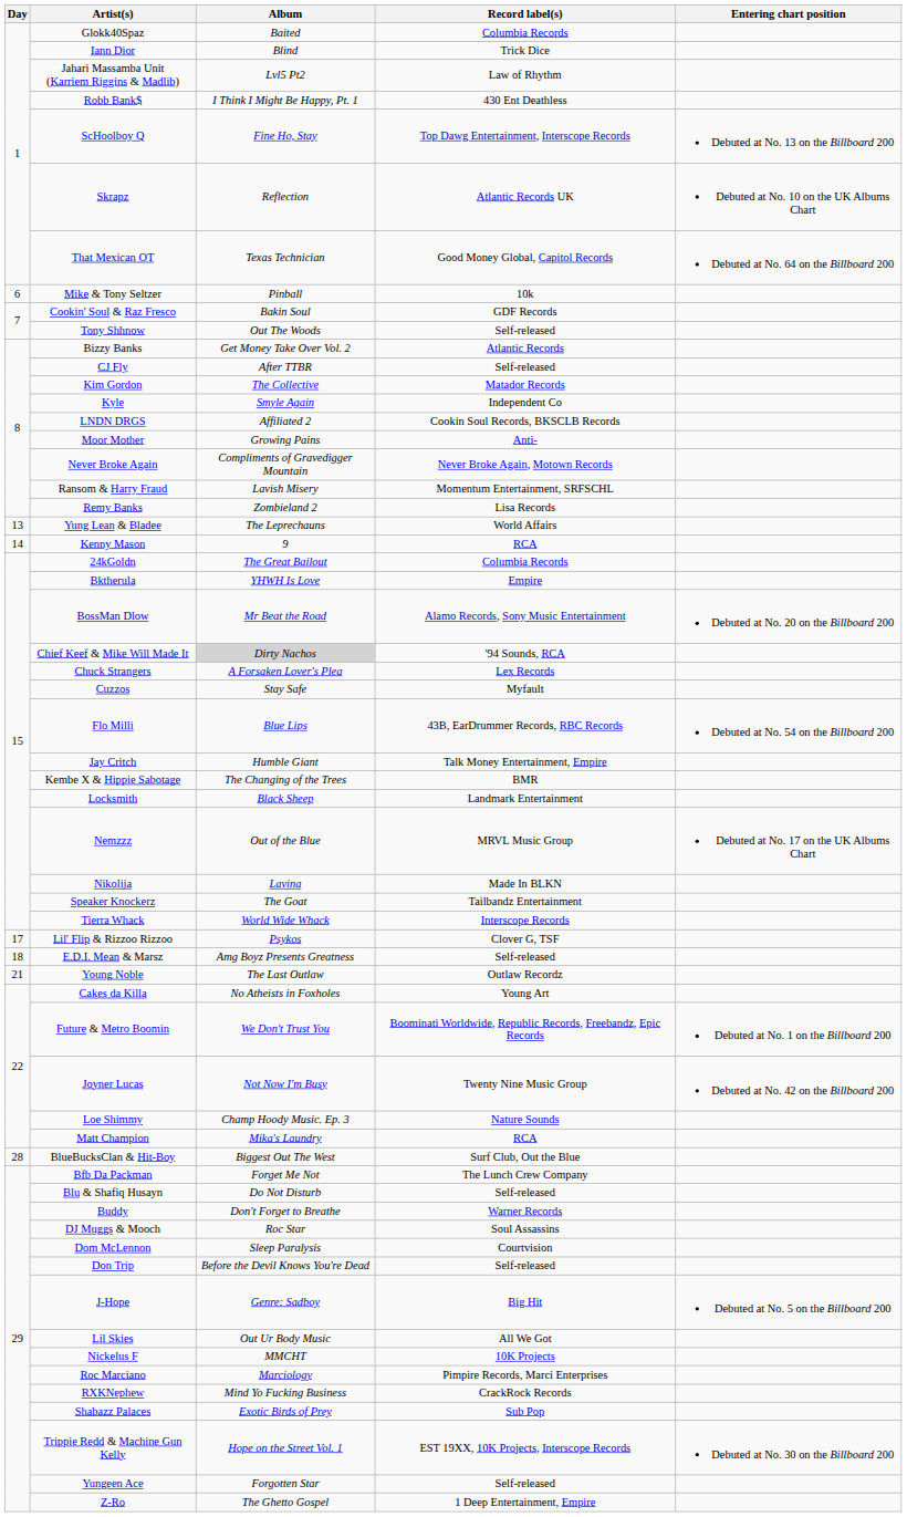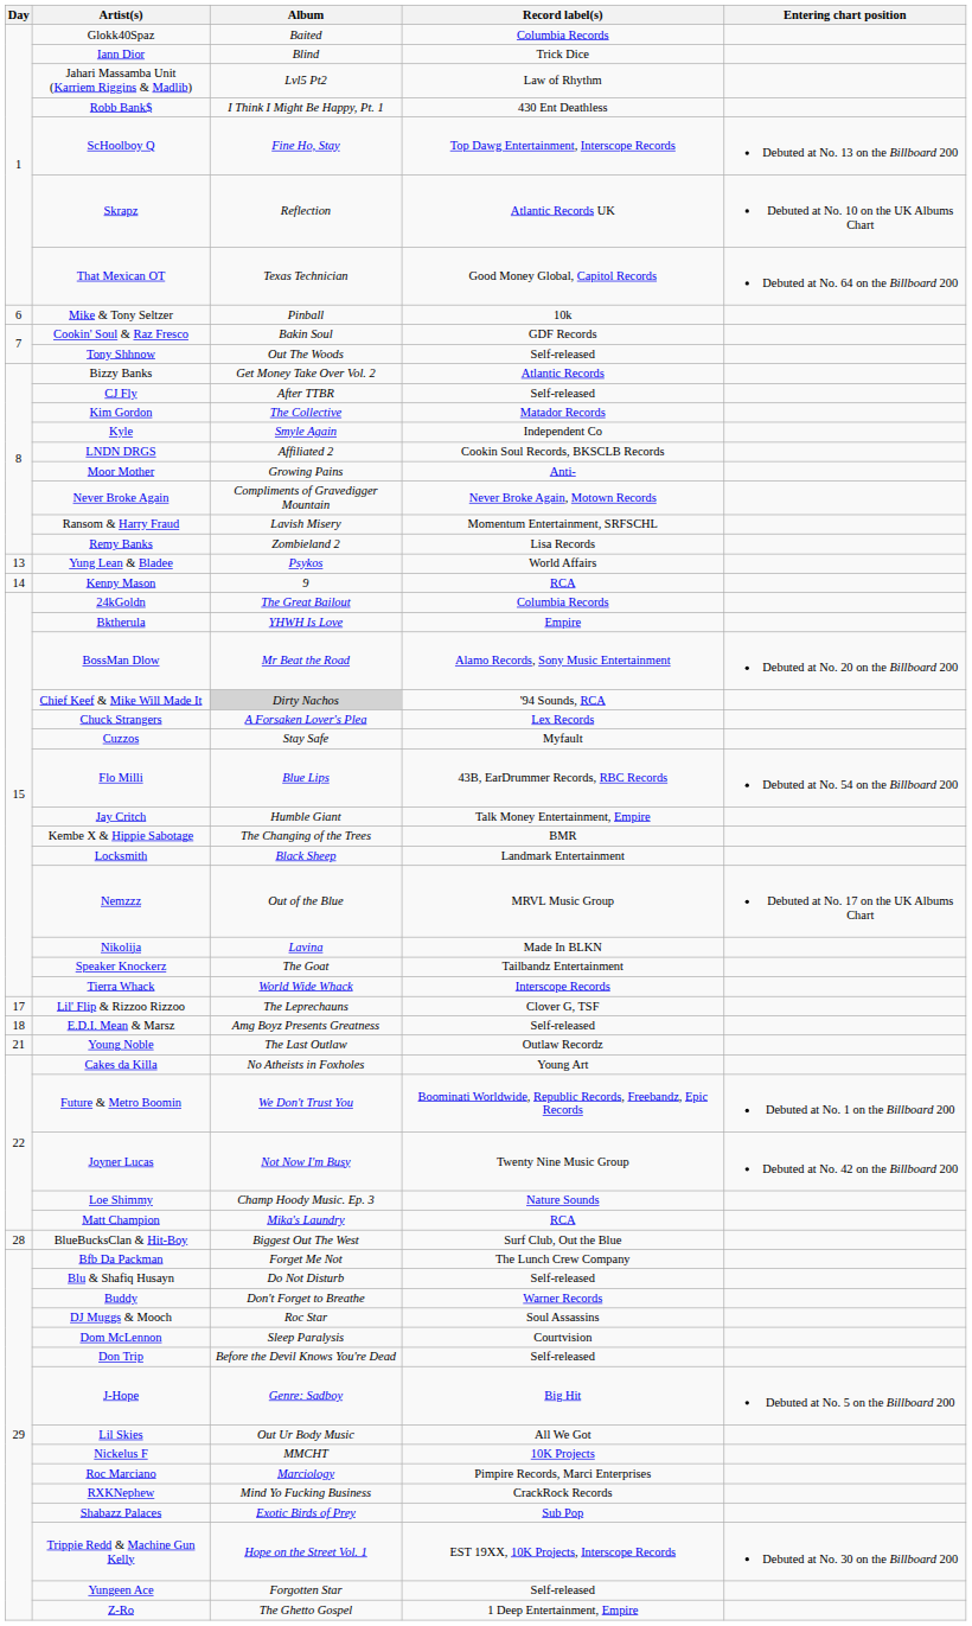 <table class="wikitable" style="text-align:center;">
 <tr>
 <th scope="col">Day</th>
 <th scope="col">Artist(s)</th>
 <th scope="col">Album</th>
 <th scope="col">Record label(s)</th>
 <th scope="col">Entering chart position</th>
 </tr>
 <tr>
 <td rowspan="7">1</td>
 <td>Glokk40Spaz</td>
 <td><em>Baited</em></td>
 <td><a href='#'>Columbia Records</a></td>
 <td></td>
 </tr>
 <tr>
 <td><a href='#'>Iann Dior</a></td>
 <td><em>Blind</em></td>
 <td>Trick Dice</td>
 <td></td>
 </tr>
 <tr>
 <td>Jahari Massamba Unit <br> (<a href='#'>Karriem Riggins</a> & <a href='#'>Madlib</a>)</td>
 <td><em>Lvl5 Pt2</em></td>
 <td>Law of Rhythm</td>
 <td></td>
 </tr>
 <tr>
 <td><a href='#'>Robb Bank$</a></td>
 <td><em>I Think I Might Be Happy, Pt. 1</em></td>
 <td>430 Ent Deathless</td>
 <td></td>
 </tr>
 <tr>
 <td><a href='#'>ScHoolboy Q</a></td>
 <td><em><a href='#'>Fine Ho, Stay</a></em></td>
 <td><a href='#'>Top Dawg Entertainment</a>, <a href='#'>Interscope Records</a></td>
 <td><br><ul><li>Debuted at No. 13 on the <em>Billboard</em> 200</li></ul></td>
 </tr>
 <tr>
 <td><a href='#'>Skrapz</a></td>
 <td><em>Reflection</em></td>
 <td><a href='#'>Atlantic Records</a> UK</td>
 <td><br><ul><li>Debuted at No. 10 on the UK Albums Chart</li></ul></td>
 </tr>
 <tr>
 <td><a href='#'>That Mexican OT</a></td>
 <td><em>Texas Technician</em></td>
 <td>Good Money Global, <a href='#'>Capitol Records</a></td>
 <td><br><ul><li>Debuted at No. 64 on the <em>Billboard</em> 200</li></ul></td>
 </tr>
 <tr>
 <td>6</td>
 <td><a href='#'>Mike</a> & Tony Seltzer</td>
 <td><em>Pinball</em></td>
 <td>10k</td>
 <td></td>
 </tr>
 <tr>
 <td rowspan="2">7</td>
 <td><a href='#'>Cookin' Soul</a> & <a href='#'>Raz Fresco</a></td>
 <td><em>Bakin Soul</em></td>
 <td>GDF Records</td>
 <td></td>
 </tr>
 <tr>
 <td><a href='#'>Tony Shhnow</a></td>
 <td><em>Out The Woods</em></td>
 <td>Self-released</td>
 <td></td>
 </tr>
 <tr>
 <td rowspan="9">8</td>
 <td>Bizzy Banks</td>
 <td><em>Get Money Take Over Vol. 2</em></td>
 <td><a href='#'>Atlantic Records</a></td>
 <td></td>
 </tr>
 <tr>
 <td><a href='#'>CJ Fly</a></td>
 <td><em>After TTBR</em></td>
 <td>Self-released</td>
 <td></td>
 </tr>
 <tr>
 <td><a href='#'>Kim Gordon</a></td>
 <td><em><a href='#'>The Collective</a></em></td>
 <td><a href='#'>Matador Records</a></td>
 <td></td>
 </tr>
 <tr>
 <td><a href='#'>Kyle</a></td>
 <td><em><a href='#'>Smyle Again</a></em></td>
 <td>Independent Co</td>
 <td></td>
 </tr>
 <tr>
 <td><a href='#'>LNDN DRGS</a></td>
 <td><em>Affiliated 2</em></td>
 <td>Cookin Soul Records, BKSCLB Records</td>
 <td></td>
 </tr>
 <tr>
 <td><a href='#'>Moor Mother</a></td>
 <td><em>Growing Pains</em></td>
 <td><a href='#'>Anti-</a></td>
 <td></td>
 </tr>
 <tr>
 <td><a href='#'>Never Broke Again</a></td>
 <td><em>Compliments of Gravedigger Mountain</em></td>
 <td><a href='#'>Never Broke Again</a>, <a href='#'>Motown Records</a></td>
 <td></td>
 </tr>
 <tr>
 <td>Ransom & <a href='#'>Harry Fraud</a></td>
 <td><em>Lavish Misery</em></td>
 <td>Momentum Entertainment, SRFSCHL</td>
 <td></td>
 </tr>
 <tr>
 <td><a href='#'>Remy Banks</a></td>
 <td><em>Zombieland 2</em></td>
 <td>Lisa Records</td>
 <td></td>
 </tr>
 <tr>
 <td>13</td>
 <td><a href='#'>Yung Lean</a> & <a href='#'>Bladee</a></td>
-<td><em>The Leprechauns</em></td>
+<td><em><a href='#'>Psykos</a></em></td>
 <td>World Affairs</td>
 <td></td>
 </tr>
 <tr>
 <td>14</td>
 <td><a href='#'>Kenny Mason</a></td>
 <td><em>9</em></td>
 <td><a href='#'>RCA</a></td>
 <td></td>
 </tr>
 <tr>
 <td rowspan="14">15</td>
 <td><a href='#'>24kGoldn</a></td>
 <td><em><a href='#'>The Great Bailout</a></em></td>
 <td><a href='#'>Columbia Records</a></td>
 <td></td>
 </tr>
 <tr>
 <td><a href='#'>Bktherula</a></td>
 <td><em><a href='#'>YHWH Is Love</a></em></td>
 <td><a href='#'>Empire</a></td>
 <td></td>
 </tr>
 <tr>
 <td><a href='#'>BossMan Dlow</a></td>
 <td><em><a href='#'>Mr Beat the Road</a></em></td>
 <td><a href='#'>Alamo Records</a>, <a href='#'>Sony Music Entertainment</a></td>
 <td><br><ul><li>Debuted at No. 20 on the <em>Billboard</em> 200</li></ul></td>
 </tr>
 <tr>
 <td><a href='#'>Chief Keef</a> & <a href='#'>Mike Will Made It</a></td>
 <td style="background: lightgrey;"><em>Dirty Nachos</em></td>
 <td>'94 Sounds, <a href='#'>RCA</a></td>
 <td></td>
 </tr>
 <tr>
 <td><a href='#'>Chuck Strangers</a></td>
 <td><em><a href='#'>A Forsaken Lover's Plea</a></em></td>
 <td><a href='#'>Lex Records</a></td>
 <td></td>
 </tr>
 <tr>
 <td><a href='#'>Cuzzos</a></td>
 <td><em>Stay Safe</em></td>
 <td>Myfault</td>
 <td></td>
 </tr>
 <tr>
 <td><a href='#'>Flo Milli</a></td>
 <td><em><a href='#'>Blue Lips</a></em></td>
 <td>43B, EarDrummer Records, <a href='#'>RBC Records</a></td>
 <td><br><ul><li>Debuted at No. 54 on the <em>Billboard</em> 200</li></ul></td>
 </tr>
 <tr>
 <td><a href='#'>Jay Critch</a></td>
 <td><em>Humble Giant</em></td>
 <td>Talk Money Entertainment, <a href='#'>Empire</a></td>
 <td></td>
 </tr>
 <tr>
 <td>Kembe X & <a href='#'>Hippie Sabotage</a></td>
 <td><em>The Changing of the Trees</em></td>
 <td>BMR</td>
 <td></td>
 </tr>
 <tr>
 <td><a href='#'>Locksmith</a></td>
 <td><em><a href='#'>Black Sheep</a></em></td>
 <td>Landmark Entertainment</td>
 <td></td>
 </tr>
 <tr>
 <td><a href='#'>Nemzzz</a></td>
 <td><em>Out of the Blue</em></td>
 <td>MRVL Music Group</td>
 <td><br><ul><li>Debuted at No. 17 on the UK Albums Chart</li></ul></td>
 </tr>
 <tr>
 <td><a href='#'>Nikolija</a></td>
 <td><em><a href='#'>Lavina</a></em></td>
 <td>Made In BLKN</td>
 <td></td>
 </tr>
 <tr>
 <td><a href='#'>Speaker Knockerz</a></td>
 <td><em>The Goat</em></td>
 <td>Tailbandz Entertainment</td>
 <td></td>
 </tr>
 <tr>
 <td><a href='#'>Tierra Whack</a></td>
 <td><em><a href='#'>World Wide Whack</a></em></td>
 <td><a href='#'>Interscope Records</a></td>
 <td></td>
 </tr>
 <tr>
 <td>17</td>
 <td><a href='#'>Lil' Flip</a> & Rizzoo Rizzoo</td>
-<td><em><a href='#'>Psykos</a></em></td>
+<td><em>The Leprechauns</em></td>
 <td>Clover G, TSF</td>
 <td></td>
 </tr>
 <tr>
 <td>18</td>
 <td><a href='#'>E.D.I. Mean</a> & Marsz</td>
 <td><em>Amg Boyz Presents Greatness</em></td>
 <td>Self-released</td>
 <td></td>
 </tr>
 <tr>
 <td>21</td>
 <td><a href='#'>Young Noble</a></td>
 <td><em>The Last Outlaw</em></td>
 <td>Outlaw Recordz</td>
 <td></td>
 </tr>
 <tr>
 <td rowspan="5">22</td>
 <td><a href='#'>Cakes da Killa</a></td>
 <td><em>No Atheists in Foxholes</em></td>
 <td>Young Art</td>
 <td></td>
 </tr>
 <tr>
 <td><a href='#'>Future</a> & <a href='#'>Metro Boomin</a></td>
 <td><em><a href='#'>We Don't Trust You</a></em></td>
 <td><a href='#'>Boominati Worldwide</a>, <a href='#'>Republic Records</a>, <a href='#'>Freebandz</a>, <a href='#'>Epic Records</a></td>
 <td><br><ul><li>Debuted at No. 1 on the <em>Billboard</em> 200</li></ul></td>
 </tr>
 <tr>
 <td><a href='#'>Joyner Lucas</a></td>
 <td><em><a href='#'>Not Now I'm Busy</a></em></td>
 <td>Twenty Nine Music Group</td>
 <td><br><ul><li>Debuted at No. 42 on the <em>Billboard</em> 200</li></ul></td>
 </tr>
 <tr>
 <td><a href='#'>Loe Shimmy</a></td>
 <td><em>Champ Hoody Music. Ep. 3</em></td>
 <td><a href='#'>Nature Sounds</a></td>
 <td></td>
 </tr>
 <tr>
 <td><a href='#'>Matt Champion</a></td>
 <td><em><a href='#'>Mika's Laundry</a></em></td>
 <td><a href='#'>RCA</a></td>
 <td></td>
 </tr>
 <tr>
 <td>28</td>
 <td>BlueBucksClan & <a href='#'>Hit-Boy</a></td>
 <td><em>Biggest Out The West</em></td>
 <td>Surf Club, Out the Blue</td>
 <td></td>
 </tr>
 <tr>
 <td rowspan="15">29</td>
 <td><a href='#'>Bfb Da Packman</a></td>
 <td><em>Forget Me Not</em></td>
 <td>The Lunch Crew Company</td>
 <td></td>
 </tr>
 <tr>
 <td><a href='#'>Blu</a> & Shafiq Husayn</td>
 <td><em>Do Not Disturb</em></td>
 <td>Self-released</td>
 <td></td>
 </tr>
 <tr>
 <td><a href='#'>Buddy</a></td>
 <td><em>Don't Forget to Breathe</em></td>
 <td><a href='#'>Warner Records</a></td>
 <td></td>
 </tr>
 <tr>
 <td><a href='#'>DJ Muggs</a> & Mooch</td>
 <td><em>Roc Star</em></td>
 <td>Soul Assassins</td>
 <td></td>
 </tr>
 <tr>
 <td><a href='#'>Dom McLennon</a></td>
 <td><em>Sleep Paralysis</em></td>
 <td>Courtvision</td>
 <td></td>
 </tr>
 <tr>
 <td><a href='#'>Don Trip</a></td>
 <td><em>Before the Devil Knows You're Dead</em></td>
 <td>Self-released</td>
 <td></td>
 </tr>
 <tr>
 <td><a href='#'>J-Hope</a></td>
 <td><em><a href='#'>Genre: Sadboy</a></em></td>
 <td><a href='#'>Big Hit</a></td>
 <td><br><ul><li>Debuted at No. 5 on the <em>Billboard</em> 200</li></ul></td>
 </tr>
 <tr>
 <td><a href='#'>Lil Skies</a></td>
 <td><em>Out Ur Body Music</em></td>
 <td>All We Got</td>
 <td></td>
 </tr>
 <tr>
 <td><a href='#'>Nickelus F</a></td>
 <td><em>MMCHT</em></td>
 <td><a href='#'>10K Projects</a></td>
 <td></td>
 </tr>
 <tr>
 <td><a href='#'>Roc Marciano</a></td>
 <td><em><a href='#'>Marciology</a></em></td>
 <td>Pimpire Records, Marci Enterprises</td>
 <td></td>
 </tr>
 <tr>
 <td><a href='#'>RXKNephew</a></td>
 <td><em>Mind Yo Fucking Business</em></td>
 <td>CrackRock Records</td>
 <td></td>
 </tr>
 <tr>
 <td><a href='#'>Shabazz Palaces</a></td>
 <td><em><a href='#'>Exotic Birds of Prey</a></em></td>
 <td><a href='#'>Sub Pop</a></td>
 <td></td>
 </tr>
 <tr>
 <td><a href='#'>Trippie Redd</a> & <a href='#'>Machine Gun Kelly</a></td>
 <td><em><a href='#'>Hope on the Street Vol. 1</a></em></td>
 <td>EST 19XX, <a href='#'>10K Projects</a>, <a href='#'>Interscope Records</a></td>
 <td><br><ul><li>Debuted at No. 30 on the <em>Billboard</em> 200</li></ul></td>
 </tr>
 <tr>
 <td><a href='#'>Yungeen Ace</a></td>
 <td><em>Forgotten Star</em></td>
 <td>Self-released</td>
 <td></td>
 </tr>
 <tr>
 <td><a href='#'>Z-Ro</a></td>
 <td><em>The Ghetto Gospel</em></td>
 <td>1 Deep Entertainment, <a href='#'>Empire</a></td>
 <td></td>
 </tr>
 </table>
